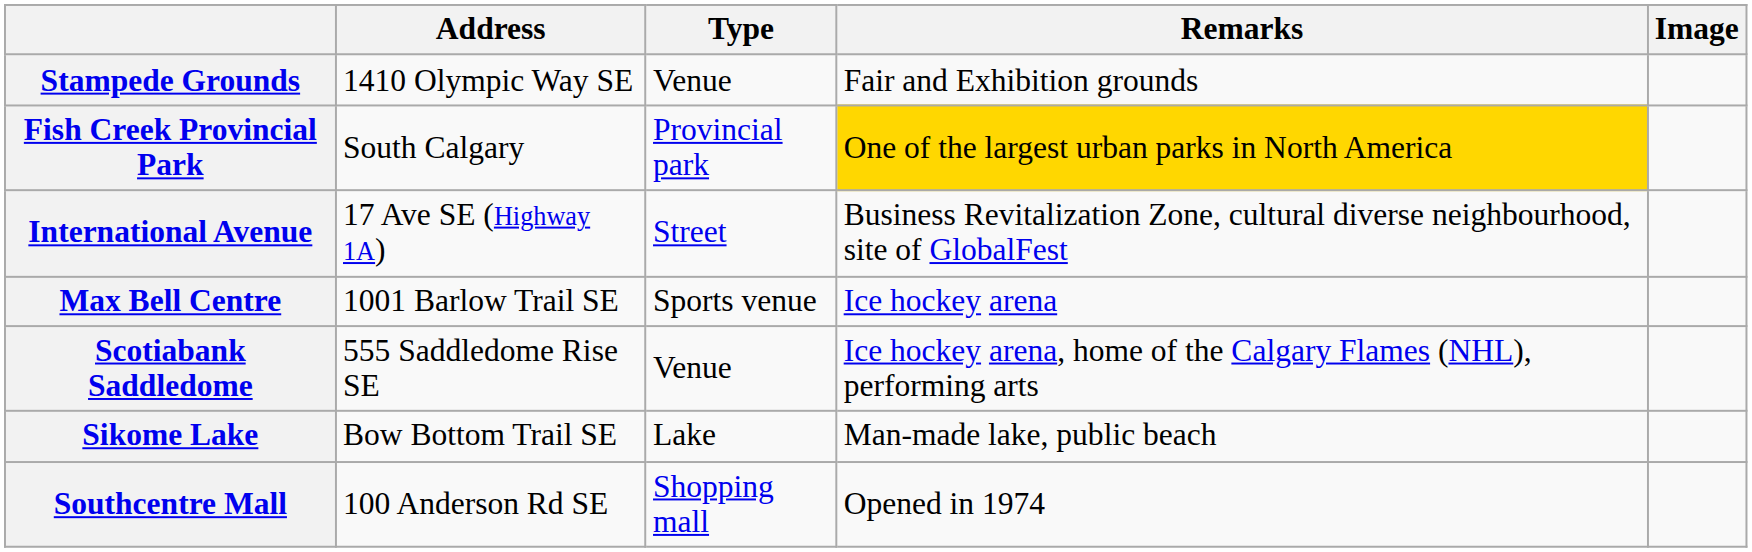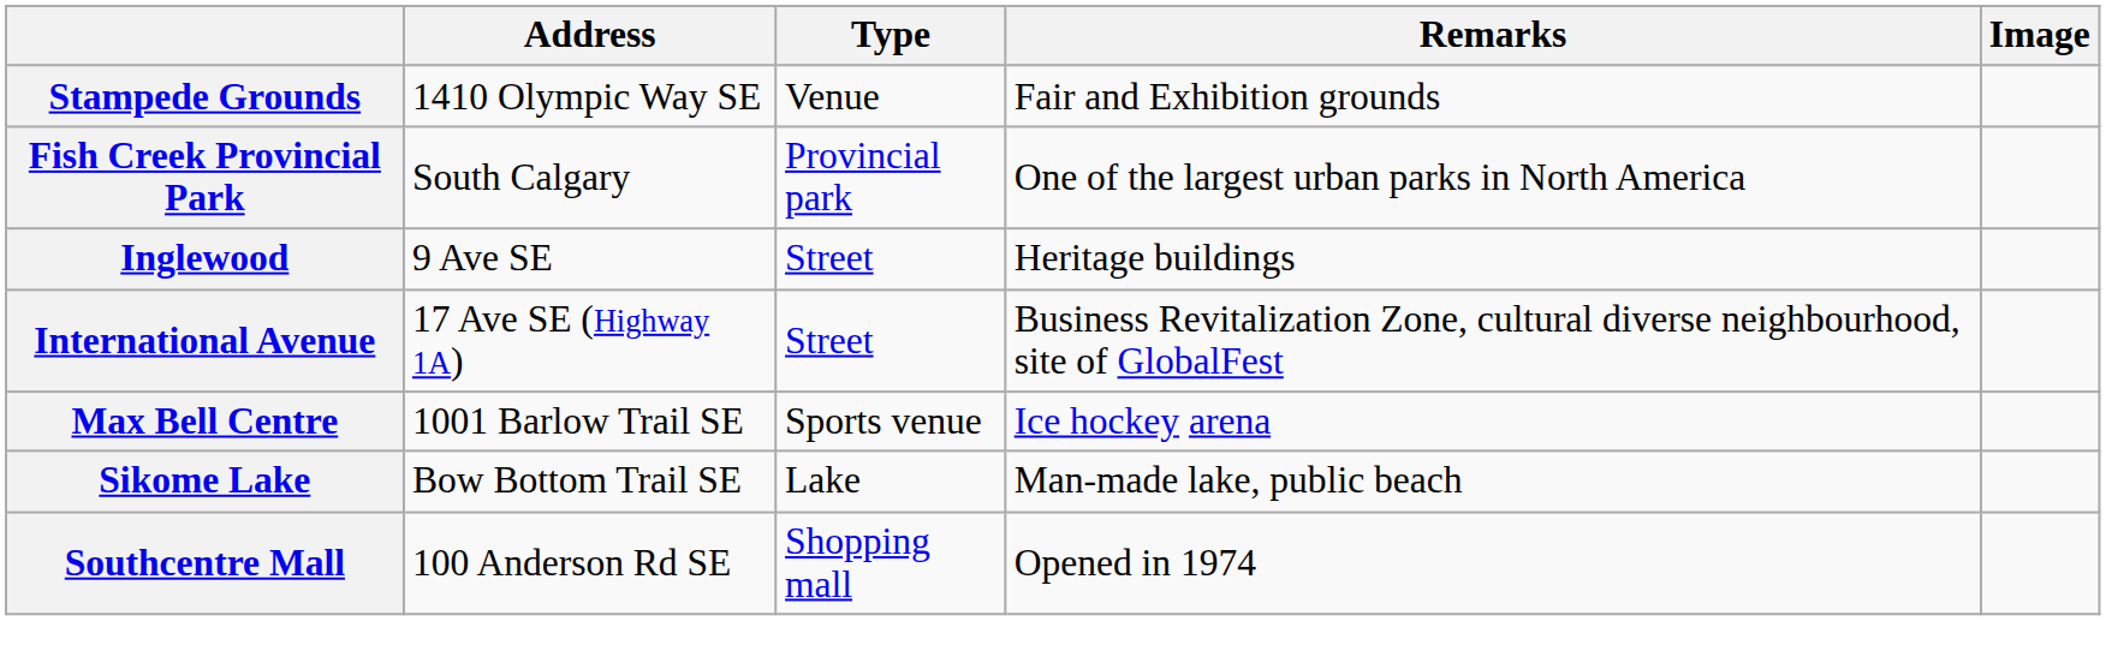 <table class="wikitable sortable" style="width:70%;">
 <tr>
 <th></th>
 <th style="width:150px;">Address</th>
 <th>Type</th>
 <th>Remarks</th>
 <th>Image</th>
 </tr>
 <tr>
 <th><a href='#'>Stampede Grounds</a></th>
 <td>1410 Olympic Way SE<br><small></small></td>
 <td>Venue</td>
 <td>Fair and Exhibition grounds</td>
 <td></td>
 </tr>
 <tr>
 <th><a href='#'>Fish Creek Provincial Park</a></th>
 <td>South Calgary<br><small></small></td>
 <td><a href='#'>Provincial park</a></td>
-<td style="background: gold;">One of the largest urban parks in North America</td>
+<td>One of the largest urban parks in North America</td>
+<td></td>
+</tr>
+<tr>
+<th><a href='#'>Inglewood</a></th>
+<td>9 Ave SE<br><small></small></td>
+<td><a href='#'>Street</a></td>
+<td>Heritage buildings</td>
 <td></td>
 </tr>
 <tr>
 <th><a href='#'>International Avenue</a></th>
 <td>17 Ave SE (<small><a href='#'>Highway 1A</a></small>)<br><small></small></td>
 <td><a href='#'>Street</a></td>
 <td>Business Revitalization Zone, cultural diverse neighbourhood, site of <a href='#'>GlobalFest</a></td>
 <td></td>
 </tr>
 <tr>
 <th><a href='#'>Max Bell Centre</a></th>
 <td>1001 Barlow Trail SE<br><small></small></td>
 <td>Sports venue</td>
 <td><a href='#'>Ice hockey</a> <a href='#'>arena</a></td>
 <td></td>
 </tr>
 <tr>
-<th><a href='#'>Scotiabank Saddledome</a></th>
-<td>555 Saddledome Rise SE<br><small></small></td>
-<td>Venue</td>
-<td><a href='#'>Ice hockey</a> <a href='#'>arena</a>, home of the <a href='#'>Calgary Flames</a> (<a href='#'>NHL</a>), performing arts</td>
-<td></td>
-</tr>
-<tr>
 <th><a href='#'>Sikome Lake</a></th>
 <td>Bow Bottom Trail SE<br><small></small></td>
 <td>Lake</td>
 <td>Man-made lake, public beach</td>
 <td></td>
 </tr>
 <tr>
 <th><a href='#'>Southcentre Mall</a></th>
 <td>100 Anderson Rd SE<br><small></small></td>
 <td><a href='#'>Shopping mall</a></td>
 <td>Opened in 1974</td>
 <td></td>
 </tr>
 </table>
